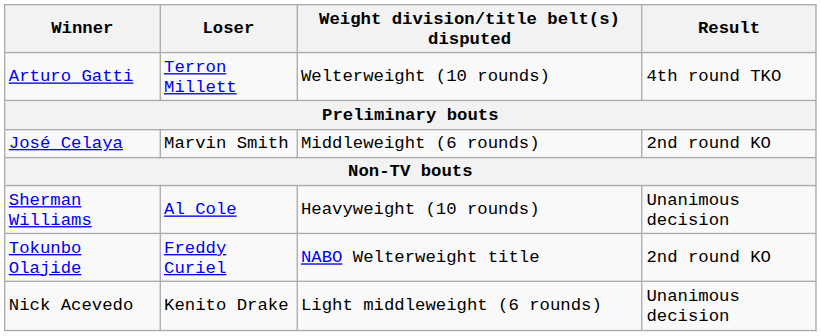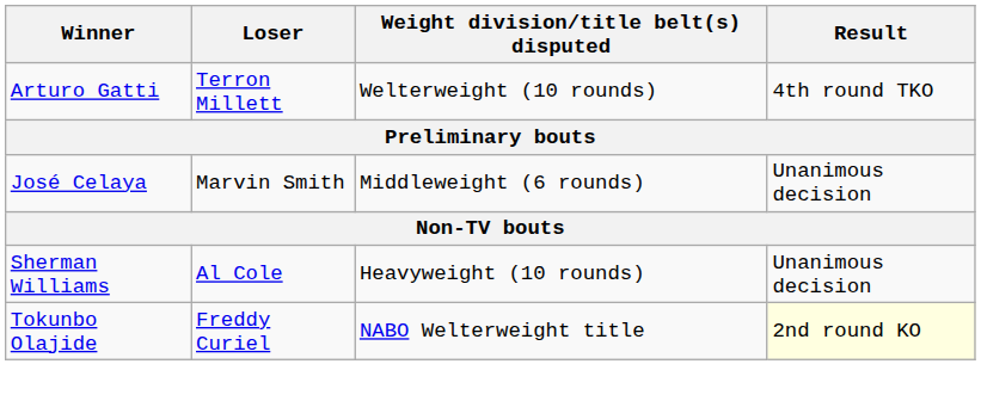 <table class=wikitable>
 <tr>
 <th>Winner</th>
 <th>Loser</th>
 <th>Weight division/title belt(s) disputed</th>
 <th>Result</th>
 </tr>
 <tr>
 <td> <a href='#'>Arturo Gatti</a></td>
 <td> <a href='#'>Terron Millett</a></td>
 <td>Welterweight (10 rounds)</td>
 <td>4th round TKO</td>
 </tr>
 <tr>
 <th colspan=4>Preliminary bouts</th>
 </tr>
 <tr>
 <td> <a href='#'>José Celaya</a></td>
 <td> Marvin Smith</td>
 <td>Middleweight (6 rounds)</td>
-<td>2nd round KO</td>
+<td>Unanimous decision</td>
 </tr>
 <tr>
 <th colspan=4>Non-TV bouts</th>
 </tr>
 <tr>
 <td> <a href='#'>Sherman Williams</a></td>
 <td> <a href='#'>Al Cole</a></td>
 <td>Heavyweight (10 rounds)</td>
 <td>Unanimous decision</td>
 </tr>
 <tr>
 <td> <a href='#'>Tokunbo Olajide</a></td>
 <td> <a href='#'>Freddy Curiel</a></td>
 <td><a href='#'>NABO</a> Welterweight title</td>
-<td>2nd round KO</td>
-</tr>
-<tr>
-<td> Nick Acevedo</td>
-<td> Kenito Drake</td>
-<td>Light middleweight (6 rounds)</td>
-<td>Unanimous decision</td>
+<td style="background: lightyellow;">2nd round KO</td>
 </tr>
 </table>
